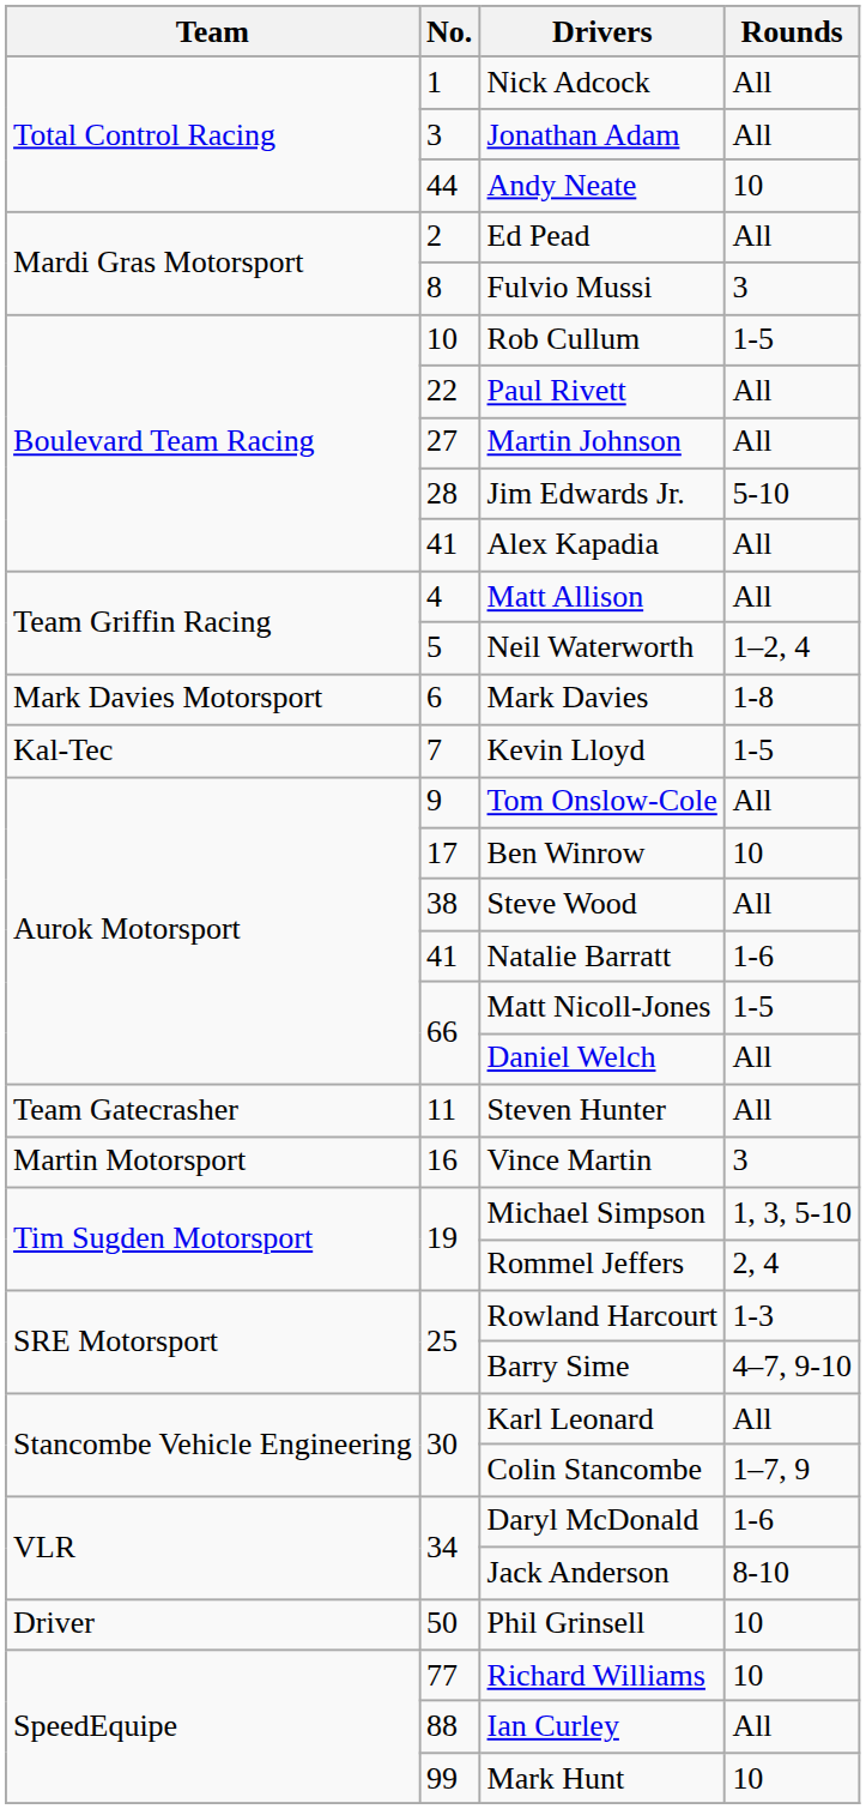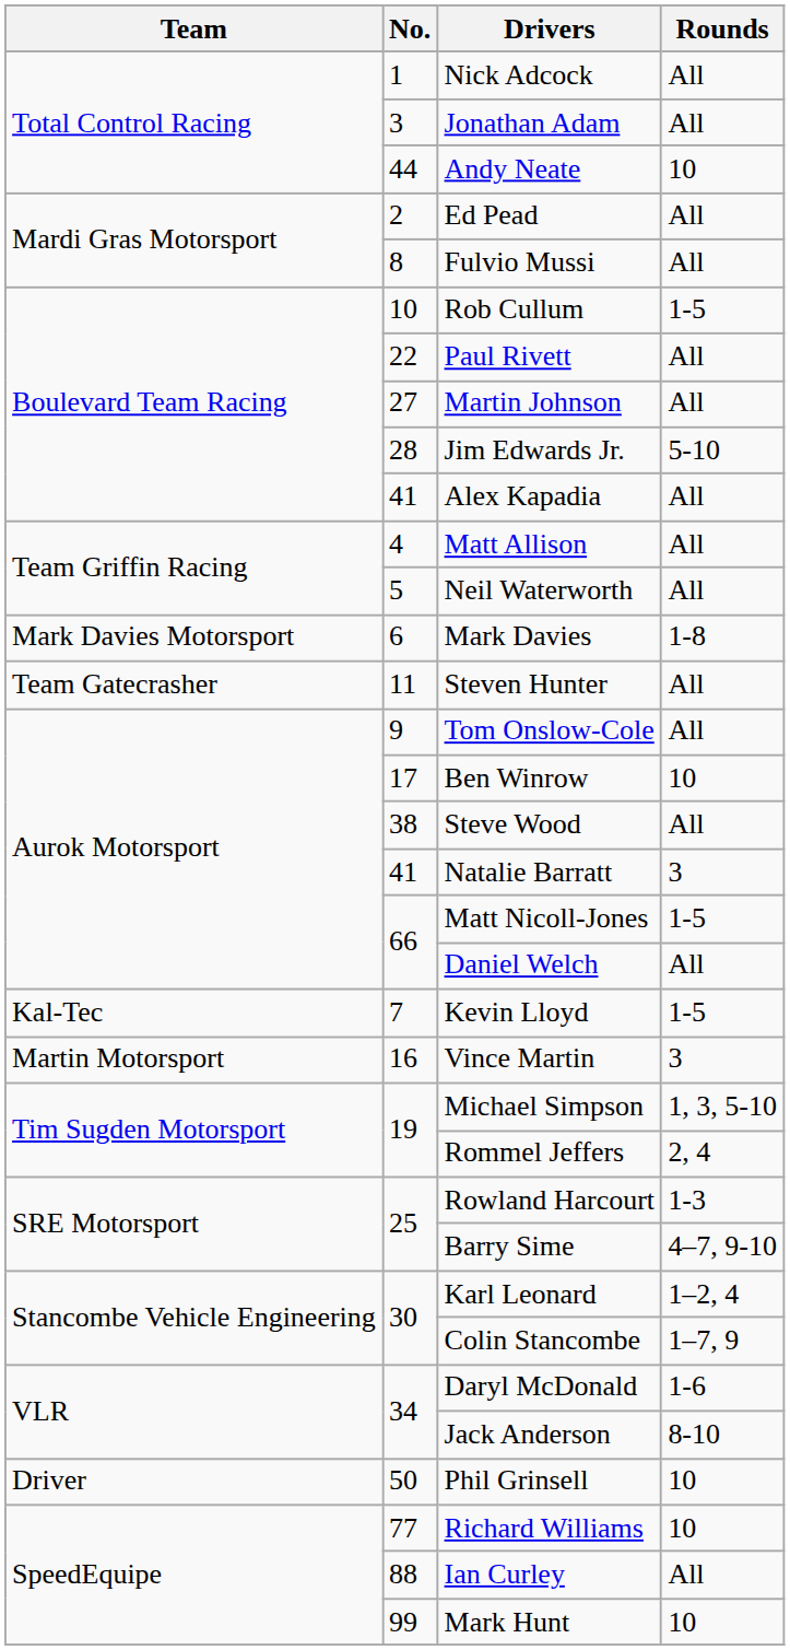 <table class="wikitable" style="font-size: 85%;">
 <tr>
 <th>Team</th>
 <th>No.</th>
 <th>Drivers</th>
 <th>Rounds</th>
 </tr>
 <tr>
 <td rowspan=3><a href='#'>Total Control Racing</a></td>
 <td>1</td>
 <td> Nick Adcock</td>
 <td>All</td>
 </tr>
 <tr>
 <td>3</td>
 <td> <a href='#'>Jonathan Adam</a></td>
 <td>All</td>
 </tr>
 <tr>
 <td>44</td>
 <td> <a href='#'>Andy Neate</a></td>
 <td>10</td>
 </tr>
 <tr>
 <td rowspan=2>Mardi Gras Motorsport</td>
 <td>2</td>
 <td> Ed Pead</td>
 <td>All</td>
 </tr>
 <tr>
 <td>8</td>
 <td> Fulvio Mussi</td>
-<td>3</td>
+<td>All</td>
 </tr>
 <tr>
 <td rowspan=5><a href='#'>Boulevard Team Racing</a></td>
 <td>10</td>
 <td> Rob Cullum</td>
 <td>1-5</td>
 </tr>
 <tr>
 <td>22</td>
 <td> <a href='#'>Paul Rivett</a></td>
 <td>All</td>
 </tr>
 <tr>
 <td>27</td>
 <td> <a href='#'>Martin Johnson</a></td>
 <td>All</td>
 </tr>
 <tr>
 <td>28</td>
 <td> Jim Edwards Jr.</td>
 <td>5-10</td>
 </tr>
 <tr>
 <td>41</td>
 <td> Alex Kapadia</td>
 <td>All</td>
 </tr>
 <tr>
 <td rowspan=2>Team Griffin Racing</td>
 <td>4</td>
 <td> <a href='#'>Matt Allison</a></td>
 <td>All</td>
 </tr>
 <tr>
 <td>5</td>
 <td> Neil Waterworth</td>
-<td>1–2, 4</td>
+<td>All</td>
 </tr>
 <tr>
 <td>Mark Davies Motorsport</td>
 <td>6</td>
 <td> Mark Davies</td>
 <td>1-8</td>
 </tr>
 <tr>
-<td>Kal-Tec</td>
-<td>7</td>
-<td> Kevin Lloyd</td>
-<td>1-5</td>
+<td>Team Gatecrasher</td>
+<td>11</td>
+<td> Steven Hunter</td>
+<td>All</td>
 </tr>
 <tr>
 <td rowspan=6>Aurok Motorsport</td>
 <td>9</td>
 <td> <a href='#'>Tom Onslow-Cole</a></td>
 <td>All</td>
 </tr>
 <tr>
 <td>17</td>
 <td> Ben Winrow</td>
 <td>10</td>
 </tr>
 <tr>
 <td>38</td>
 <td> Steve Wood</td>
 <td>All</td>
 </tr>
 <tr>
 <td>41</td>
 <td> Natalie Barratt</td>
-<td>1-6</td>
+<td>3</td>
 </tr>
 <tr>
 <td rowspan=2>66</td>
 <td> Matt Nicoll-Jones</td>
 <td>1-5</td>
 </tr>
 <tr>
 <td> <a href='#'>Daniel Welch</a></td>
 <td>All</td>
 </tr>
 <tr>
-<td>Team Gatecrasher</td>
-<td>11</td>
-<td> Steven Hunter</td>
-<td>All</td>
+<td>Kal-Tec</td>
+<td>7</td>
+<td> Kevin Lloyd</td>
+<td>1-5</td>
 </tr>
 <tr>
 <td>Martin Motorsport</td>
 <td>16</td>
 <td> Vince Martin</td>
 <td>3</td>
 </tr>
 <tr>
 <td rowspan=2><a href='#'>Tim Sugden Motorsport</a></td>
 <td rowspan=2>19</td>
 <td> Michael Simpson</td>
 <td>1, 3, 5-10</td>
 </tr>
 <tr>
 <td> Rommel Jeffers</td>
 <td>2, 4</td>
 </tr>
 <tr>
 <td rowspan=2>SRE Motorsport</td>
 <td rowspan=2>25</td>
 <td> Rowland Harcourt</td>
 <td>1-3</td>
 </tr>
 <tr>
 <td> Barry Sime</td>
 <td>4–7, 9-10</td>
 </tr>
 <tr>
 <td rowspan=2>Stancombe Vehicle Engineering</td>
 <td rowspan=2>30</td>
 <td> Karl Leonard</td>
-<td>All</td>
+<td>1–2, 4</td>
 </tr>
 <tr>
 <td> Colin Stancombe</td>
 <td>1–7, 9</td>
 </tr>
 <tr>
 <td rowspan=2>VLR</td>
 <td rowspan=2>34</td>
 <td> Daryl McDonald</td>
 <td>1-6</td>
 </tr>
 <tr>
 <td> Jack Anderson</td>
 <td>8-10</td>
 </tr>
 <tr>
 <td>Driver</td>
 <td>50</td>
 <td> Phil Grinsell</td>
 <td>10</td>
 </tr>
 <tr>
 <td rowspan=3>SpeedEquipe</td>
 <td>77</td>
 <td> <a href='#'>Richard Williams</a></td>
 <td>10</td>
 </tr>
 <tr>
 <td>88</td>
 <td> <a href='#'>Ian Curley</a></td>
 <td>All</td>
 </tr>
 <tr>
 <td>99</td>
 <td> Mark Hunt</td>
 <td>10</td>
 </tr>
 <tr>
 </tr>
 </table>
